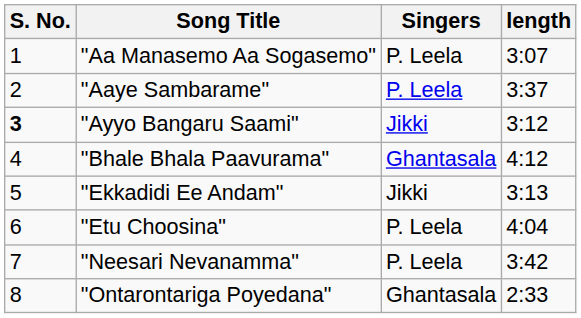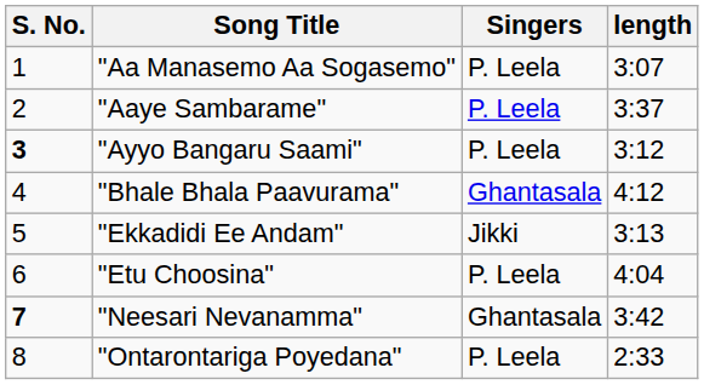 <table class="wikitable">
 <tr>
 <th>S. No.</th>
 <th>Song Title</th>
 <th>Singers</th>
 <th>length</th>
 </tr>
 <tr>
 <td>1</td>
 <td>"Aa Manasemo Aa Sogasemo"</td>
 <td>P. Leela</td>
 <td>3:07</td>
 </tr>
 <tr>
 <td>2</td>
 <td>"Aaye Sambarame"</td>
 <td><a href='#'>P. Leela</a></td>
 <td>3:37</td>
 </tr>
 <tr>
 <td><strong>3</strong></td>
 <td>"Ayyo Bangaru Saami"</td>
-<td><a href='#'>Jikki</a></td>
+<td>P. Leela</td>
 <td>3:12</td>
 </tr>
 <tr>
 <td>4</td>
 <td>"Bhale Bhala Paavurama"</td>
 <td><a href='#'>Ghantasala</a></td>
 <td>4:12</td>
 </tr>
 <tr>
 <td>5</td>
 <td>"Ekkadidi Ee Andam"</td>
 <td>Jikki</td>
 <td>3:13</td>
 </tr>
 <tr>
 <td>6</td>
 <td>"Etu Choosina"</td>
 <td>P. Leela</td>
 <td>4:04</td>
 </tr>
 <tr>
-<td>7</td>
+<td><strong>7</strong></td>
 <td>"Neesari Nevanamma"</td>
-<td>P. Leela</td>
+<td>Ghantasala</td>
 <td>3:42</td>
 </tr>
 <tr>
 <td>8</td>
 <td>"Ontarontariga Poyedana"</td>
-<td>Ghantasala</td>
+<td>P. Leela</td>
 <td>2:33</td>
 </tr>
 </table>
